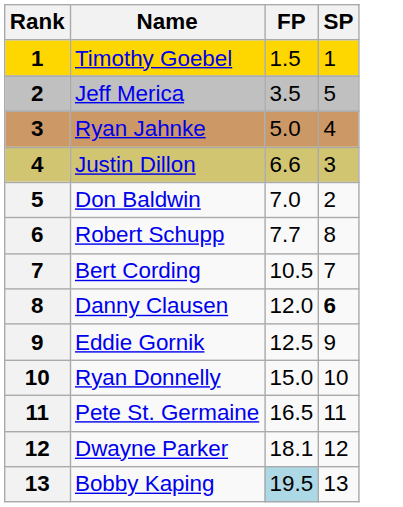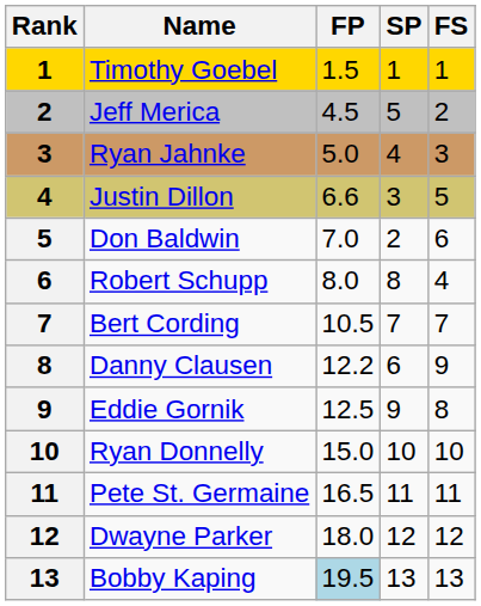 <table class="wikitable sortable">
 <tr>
 <th>Rank</th>
 <th>Name</th>
 <th>FP</th>
 <th>SP</th>
+<th>FS</th>
 </tr>
 <tr bgcolor="gold">
 <td align="center"><strong>1</strong></td>
 <td><a href='#'>Timothy Goebel</a></td>
 <td>1.5</td>
 <td>1</td>
+<td>1</td>
 </tr>
 <tr bgcolor="silver">
 <td align="center"><strong>2</strong></td>
 <td><a href='#'>Jeff Merica</a></td>
-<td>3.5</td>
+<td>4.5</td>
 <td>5</td>
+<td>2</td>
 </tr>
 <tr bgcolor="cc9966">
 <td align="center"><strong>3</strong></td>
 <td><a href='#'>Ryan Jahnke</a></td>
 <td>5.0</td>
 <td>4</td>
+<td>3</td>
 </tr>
 <tr bgcolor="#d1c571">
 <td align="center"><strong>4</strong></td>
 <td><a href='#'>Justin Dillon</a></td>
 <td>6.6</td>
 <td>3</td>
+<td>5</td>
 </tr>
 <tr>
 <th>5</th>
 <td><a href='#'>Don Baldwin</a></td>
 <td>7.0</td>
 <td>2</td>
+<td>6</td>
 </tr>
 <tr>
 <th>6</th>
 <td><a href='#'>Robert Schupp</a></td>
-<td>7.7</td>
+<td>8.0</td>
 <td>8</td>
+<td>4</td>
 </tr>
 <tr>
 <th>7</th>
 <td><a href='#'>Bert Cording</a></td>
 <td>10.5</td>
 <td>7</td>
+<td>7</td>
 </tr>
 <tr>
 <th>8</th>
 <td><a href='#'>Danny Clausen</a></td>
-<td>12.0</td>
-<td><strong>6</strong></td>
+<td>12.2</td>
+<td>6</td>
+<td>9</td>
 </tr>
 <tr>
 <th>9</th>
 <td><a href='#'>Eddie Gornik</a></td>
 <td>12.5</td>
 <td>9</td>
+<td>8</td>
 </tr>
 <tr>
 <th>10</th>
 <td><a href='#'>Ryan Donnelly</a></td>
 <td>15.0</td>
+<td>10</td>
 <td>10</td>
 </tr>
 <tr>
 <th>11</th>
 <td><a href='#'>Pete St. Germaine</a></td>
 <td>16.5</td>
 <td>11</td>
+<td>11</td>
 </tr>
 <tr>
 <th>12</th>
 <td><a href='#'>Dwayne Parker</a></td>
-<td>18.1</td>
+<td>18.0</td>
+<td>12</td>
 <td>12</td>
 </tr>
 <tr>
 <th>13</th>
 <td><a href='#'>Bobby Kaping</a></td>
 <td style="background: lightblue;">19.5</td>
 <td>13</td>
+<td>13</td>
 </tr>
 </table>
